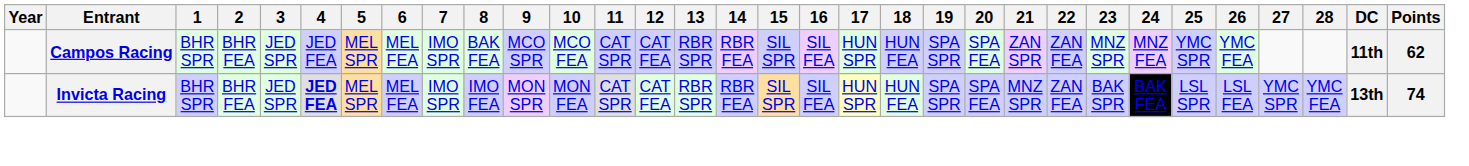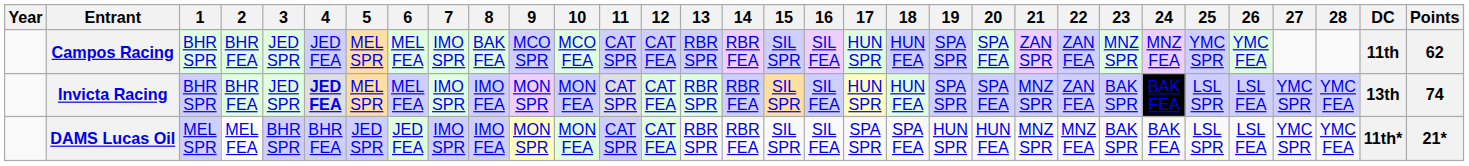 <table class="wikitable" style="text-align:center; font-size:85%;">
 <tr>
 <th scope="col">Year</th>
 <th scope="col">Entrant</th>
 <th scope="col">1</th>
 <th scope="col">2</th>
 <th scope="col">3</th>
 <th scope="col">4</th>
 <th scope="col">5</th>
 <th scope="col">6</th>
 <th scope="col">7</th>
 <th scope="col">8</th>
 <th scope="col">9</th>
 <th scope="col">10</th>
 <th scope="col">11</th>
 <th scope="col">12</th>
 <th scope="col">13</th>
 <th scope="col">14</th>
 <th scope="col">15</th>
 <th scope="col">16</th>
 <th scope="col">17</th>
 <th scope="col">18</th>
 <th scope="col">19</th>
 <th scope="col">20</th>
 <th scope="col">21</th>
 <th scope="col">22</th>
 <th scope="col">23</th>
 <th scope="col">24</th>
 <th scope="col">25</th>
 <th scope="col">26</th>
 <th scope="col">27</th>
 <th scope="col">28</th>
 <th scope="col">DC</th>
 <th scope="col">Points</th>
 </tr>
 <tr>
 <td scope="row"></td>
 <th><a href='#'>Campos Racing</a></th>
 <td style="background:#DFFFDF;"><a href='#'>BHR<br>SPR</a><br></td>
 <td style="background:#DFFFDF;"><a href='#'>BHR<br>FEA</a><br></td>
 <td style="background:#DFFFDF;"><a href='#'>JED<br>SPR</a><br></td>
 <td style="background:#CFCFFF;"><a href='#'>JED<br>FEA</a><br></td>
 <td style="background:#FFDF9F;"><a href='#'>MEL<br>SPR</a><br></td>
 <td style="background:#DFFFDF;"><a href='#'>MEL<br>FEA</a><br></td>
 <td style="background:#DFFFDF;"><a href='#'>IMO<br>SPR</a><br></td>
 <td style="background:#DFFFDF;"><a href='#'>BAK<br>FEA</a><br></td>
 <td style="background:#CFCFFF;"><a href='#'>MCO<br>SPR</a><br></td>
 <td style="background:#DFFFDF;"><a href='#'>MCO<br>FEA</a><br></td>
 <td style="background:#CFCFFF;"><a href='#'>CAT<br>SPR</a><br></td>
 <td style="background:#CFCFFF;"><a href='#'>CAT<br>FEA</a><br></td>
 <td style="background:#CFCFFF;"><a href='#'>RBR<br>SPR</a><br></td>
 <td style="background:#EFCFFF;"><a href='#'>RBR<br>FEA</a><br></td>
 <td style="background:#CFCFFF;"><a href='#'>SIL<br>SPR</a><br></td>
 <td style="background:#EFCFFF;"><a href='#'>SIL<br>FEA</a><br></td>
 <td style="background:#DFFFDF;"><a href='#'>HUN<br>SPR</a><br></td>
 <td style="background:#CFCFFF;"><a href='#'>HUN<br>FEA</a><br></td>
 <td style="background:#CFCFFF;"><a href='#'>SPA<br>SPR</a><br></td>
 <td style="background:#DFFFDF;"><a href='#'>SPA<br>FEA</a><br></td>
 <td style="background:#EFCFFF;"><a href='#'>ZAN<br>SPR</a><br></td>
 <td style="background:#CFCFFF;"><a href='#'>ZAN<br>FEA</a><br></td>
 <td style="background:#DFFFDF;"><a href='#'>MNZ<br>SPR</a><br></td>
 <td style="background:#EFCFFF;"><a href='#'>MNZ<br>FEA</a><br></td>
 <td style="background:#CFCFFF;"><a href='#'>YMC<br>SPR</a><br></td>
 <td style="background:#DFFFDF;"><a href='#'>YMC<br>FEA</a><br></td>
 <td></td>
 <td></td>
 <th>11th</th>
 <th>62</th>
 </tr>
 <tr>
 <td scope="row"></td>
 <th><a href='#'>Invicta Racing</a></th>
 <td style="background:#CFCFFF;"><a href='#'>BHR<br>SPR</a><br></td>
 <td style="background:#DFFFDF;"><a href='#'>BHR<br>FEA</a><br></td>
 <td style="background:#DFFFDF;"><a href='#'>JED<br>SPR</a><br></td>
 <td style="background:#DFDFDF;"><strong><a href='#'>JED<br>FEA</a></strong><br></td>
 <td style="background:#FFDF9F;"><a href='#'>MEL<br>SPR</a><br></td>
 <td style="background:#CFCFFF;"><a href='#'>MEL<br>FEA</a><br></td>
 <td style="background:#DFFFDF;"><a href='#'>IMO<br>SPR</a><br></td>
 <td style="background:#CFCFFF;"><a href='#'>IMO<br>FEA</a><br></td>
 <td style="background:#EFCFFF;"><a href='#'>MON<br>SPR</a><br></td>
 <td style="background:#CFCFFF;"><a href='#'>MON<br>FEA</a><br></td>
 <td style="background:#DFDFDF;"><a href='#'>CAT<br>SPR</a><br></td>
 <td style="background:#DFFFDF;"><a href='#'>CAT<br>FEA</a><br></td>
 <td style="background:#DFFFDF;"><a href='#'>RBR<br>SPR</a><br></td>
 <td style="background:#CFCFFF;"><a href='#'>RBR<br>FEA</a><br></td>
 <td style="background:#FFDF9F;"><a href='#'>SIL<br>SPR</a><br></td>
 <td style="background:#CFCFFF;"><a href='#'>SIL<br>FEA</a><br></td>
 <td style="background:#FFFFBF;"><a href='#'>HUN<br>SPR</a><br></td>
 <td style="background:#DFFFDF;"><a href='#'>HUN<br>FEA</a><br></td>
 <td style="background:#CFCFFF;"><a href='#'>SPA<br>SPR</a><br></td>
 <td style="background:#CFCFFF;"><a href='#'>SPA<br>FEA</a><br></td>
 <td style="background:#CFCFFF;"><a href='#'>MNZ<br>SPR</a><br></td>
 <td style="background:#CFCFFF;"><a href='#'>ZAN<br>FEA</a><br></td>
 <td style="background:#CFCFFF;"><a href='#'>BAK<br>SPR</a><br></td>
 <td style="background:#000000; color:#FFFFFF;"><a href='#'><span>BAK<br>FEA</span></a><br></td>
 <td style="background:#CFCFFF;"><a href='#'>LSL<br>SPR</a><br></td>
 <td style="background:#CFCFFF;"><a href='#'>LSL<br>FEA</a><br></td>
 <td style="background:#CFCFFF;"><a href='#'>YMC<br>SPR</a><br></td>
 <td style="background:#CFCFFF;"><a href='#'>YMC<br>FEA</a><br></td>
 <th>13th</th>
 <th>74</th>
 </tr>
+<tr>
+<td scope="row"></td>
+<th><a href='#'>DAMS Lucas Oil</a></th>
+<td style="background:#CFCFFF;"><a href='#'>MEL<br>SPR</a><br></td>
+<td style="background:#FFFFFF;"><a href='#'>MEL<br>FEA</a><br></td>
+<td style="background:#CFCFFF;"><a href='#'>BHR<br>SPR</a><br></td>
+<td style="background:#CFCFFF;"><a href='#'>BHR<br>FEA</a><br></td>
+<td style="background:#CFCFFF;"><a href='#'>JED<br>SPR</a><br></td>
+<td style="background:#DFFFDF;"><a href='#'>JED<br>FEA</a><br></td>
+<td style="background:#CFCFFF;"><a href='#'>IMO<br>SPR</a><br></td>
+<td style="background:#CFCFFF;"><a href='#'>IMO<br>FEA</a><br></td>
+<td style="background:#FFFFBF;"><a href='#'>MON<br>SPR</a><br></td>
+<td style="background:#DFFFDF;"><a href='#'>MON<br>FEA</a><br></td>
+<td style="background:#CFCFFF;"><a href='#'>CAT<br>SPR</a><br></td>
+<td style="background:#DFFFDF;"><a href='#'>CAT<br>FEA</a><br></td>
+<td style="background:#;"><a href='#'>RBR<br>SPR</a><br></td>
+<td style="background:#;"><a href='#'>RBR<br>FEA</a><br></td>
+<td style="background:#;"><a href='#'>SIL<br>SPR</a><br></td>
+<td style="background:#;"><a href='#'>SIL<br>FEA</a><br></td>
+<td style="background:#;"><a href='#'>SPA<br>SPR</a><br></td>
+<td style="background:#;"><a href='#'>SPA<br>FEA</a><br></td>
+<td style="background:#;"><a href='#'>HUN<br>SPR</a><br></td>
+<td style="background:#;"><a href='#'>HUN<br>FEA</a><br></td>
+<td style="background:#;"><a href='#'>MNZ<br>SPR</a><br></td>
+<td style="background:#;"><a href='#'>MNZ<br>FEA</a><br></td>
+<td style="background:#;"><a href='#'>BAK<br>SPR</a><br></td>
+<td style="background:#;"><a href='#'>BAK<br>FEA</a><br></td>
+<td style="background:#;"><a href='#'>LSL<br>SPR</a><br></td>
+<td style="background:#;"><a href='#'>LSL<br>FEA</a><br></td>
+<td style="background:#;"><a href='#'>YMC<br>SPR</a><br></td>
+<td style="background:#;"><a href='#'>YMC<br>FEA</a><br></td>
+<th>11th*</th>
+<th>21*</th>
+</tr>
 </table>
